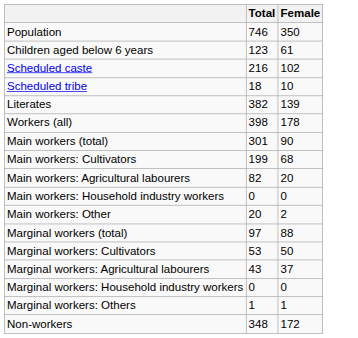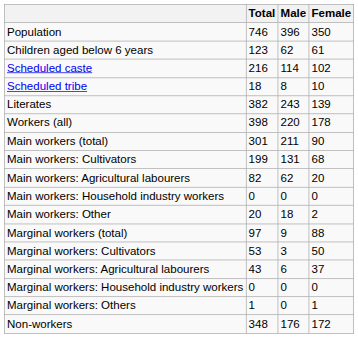 <table class="wikitable sortable">
 <tr>
 <th></th>
 <th>Total</th>
+<th>Male</th>
 <th>Female</th>
 </tr>
 <tr>
 <td>Population</td>
 <td>746</td>
+<td>396</td>
 <td>350</td>
 </tr>
 <tr>
 <td>Children aged below 6 years</td>
 <td>123</td>
+<td>62</td>
 <td>61</td>
 </tr>
 <tr>
 <td><a href='#'>Scheduled caste</a></td>
 <td>216</td>
+<td>114</td>
 <td>102</td>
 </tr>
 <tr>
 <td><a href='#'>Scheduled tribe</a></td>
 <td>18</td>
+<td>8</td>
 <td>10</td>
 </tr>
 <tr>
 <td>Literates</td>
 <td>382</td>
+<td>243</td>
 <td>139</td>
 </tr>
 <tr>
 <td>Workers (all)</td>
 <td>398</td>
+<td>220</td>
 <td>178</td>
 </tr>
 <tr>
 <td>Main workers (total)</td>
 <td>301</td>
+<td>211</td>
 <td>90</td>
 </tr>
 <tr>
 <td>Main workers: Cultivators</td>
 <td>199</td>
+<td>131</td>
 <td>68</td>
 </tr>
 <tr>
 <td>Main workers: Agricultural labourers</td>
 <td>82</td>
+<td>62</td>
 <td>20</td>
 </tr>
 <tr>
 <td>Main workers: Household industry workers</td>
 <td>0</td>
 <td>0</td>
+<td>0</td>
 </tr>
 <tr>
 <td>Main workers: Other</td>
 <td>20</td>
+<td>18</td>
 <td>2</td>
 </tr>
 <tr>
 <td>Marginal workers (total)</td>
 <td>97</td>
+<td>9</td>
 <td>88</td>
 </tr>
 <tr>
 <td>Marginal workers: Cultivators</td>
 <td>53</td>
+<td>3</td>
 <td>50</td>
 </tr>
 <tr>
 <td>Marginal workers: Agricultural labourers</td>
 <td>43</td>
+<td>6</td>
 <td>37</td>
 </tr>
 <tr>
 <td>Marginal workers: Household industry workers</td>
 <td>0</td>
 <td>0</td>
+<td>0</td>
 </tr>
 <tr>
 <td>Marginal workers: Others</td>
 <td>1</td>
+<td>0</td>
 <td>1</td>
 </tr>
 <tr>
 <td>Non-workers</td>
 <td>348</td>
+<td>176</td>
 <td>172</td>
 </tr>
 </table>
